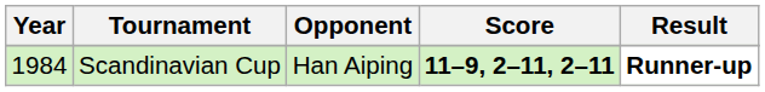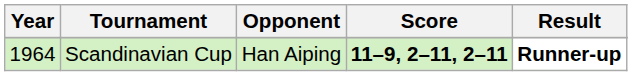 <table class="sortable wikitable" style="font-size: 90%;">
 <tr>
 <th>Year</th>
 <th>Tournament</th>
 <th>Opponent</th>
 <th>Score</th>
 <th>Result</th>
 </tr>
 <tr>
 </tr>
 <tr style="background:#D4F1C5">
-<td align="center">1984</td>
+<td align="center">1964</td>
 <td align="left">Scandinavian Cup</td>
 <td align="left"> Han Aiping</td>
 <td align="left"><strong>11–9, 2–11, 2–11</strong></td>
 <td style="text-align:left; background: white"> <strong>Runner-up</strong></td>
 </tr>
 </table>
